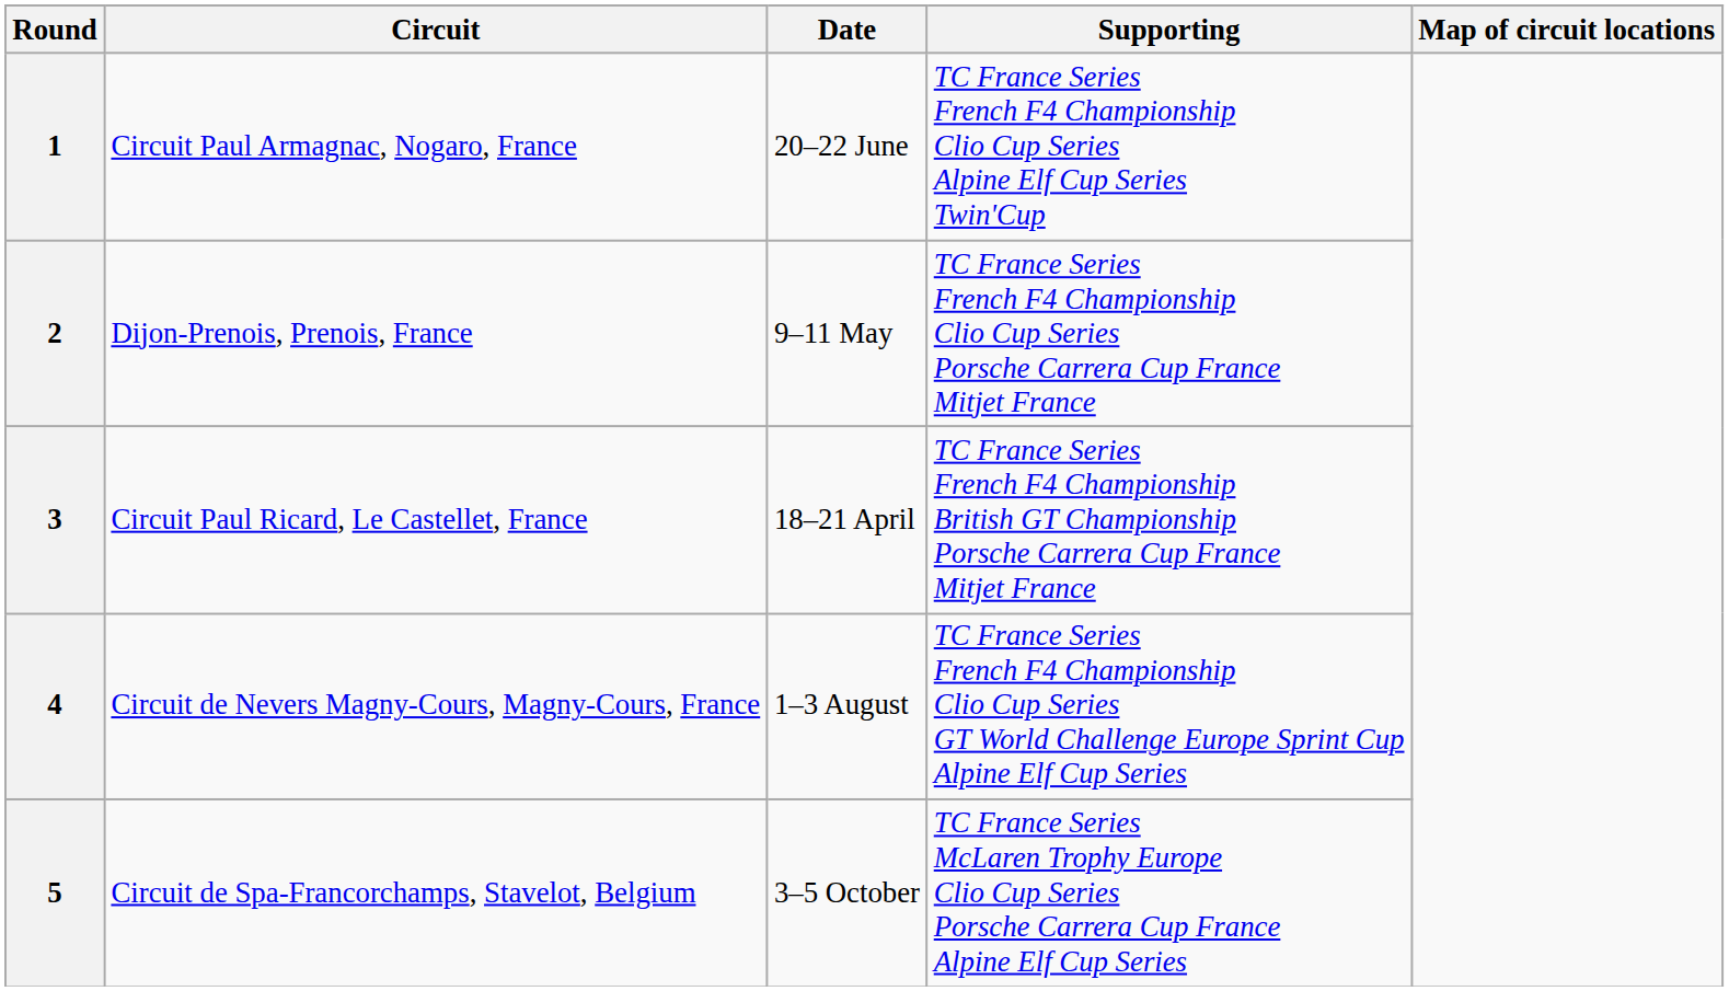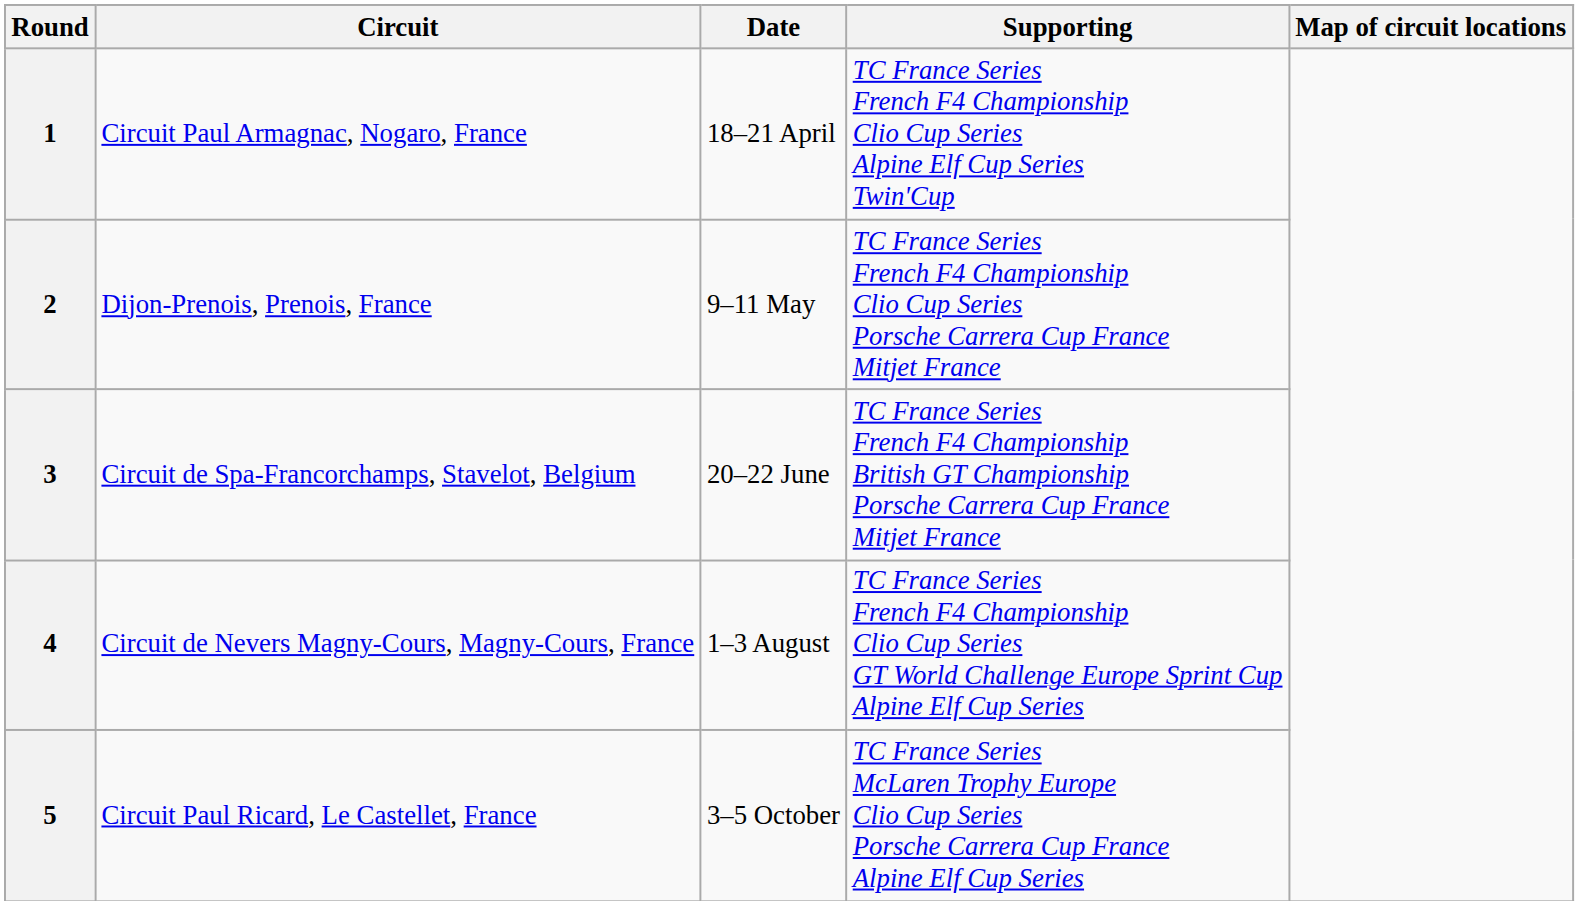 <table class="wikitable" style="font-size: 85%;">
 <tr>
 <th>Round</th>
 <th>Circuit</th>
 <th>Date</th>
 <th>Supporting</th>
 <th>Map of circuit locations</th>
 </tr>
 <tr>
 <th>1</th>
 <td> <a href='#'>Circuit Paul Armagnac</a>, <a href='#'>Nogaro</a>, <a href='#'>France</a></td>
-<td>20–22 June</td>
+<td>18–21 April</td>
 <td><em><a href='#'>TC France Series</a><br><a href='#'>French F4 Championship</a><br><a href='#'>Clio Cup Series</a><br><a href='#'>Alpine Elf Cup Series</a><br><a href='#'>Twin'Cup</a></em></td>
 <td rowspan="5"></td>
 </tr>
 <tr>
 <th>2</th>
 <td> <a href='#'>Dijon-Prenois</a>, <a href='#'>Prenois</a>, <a href='#'>France</a></td>
 <td>9–11 May</td>
 <td><em><a href='#'>TC France Series</a><br><a href='#'>French F4 Championship</a><br><a href='#'>Clio Cup Series</a><br><a href='#'>Porsche Carrera Cup France</a><br><a href='#'>Mitjet France</a></em></td>
 </tr>
 <tr>
 <th>3</th>
-<td> <a href='#'>Circuit Paul Ricard</a>, <a href='#'>Le Castellet</a>, <a href='#'>France</a></td>
-<td>18–21 April</td>
+<td> <a href='#'>Circuit de Spa-Francorchamps</a>, <a href='#'>Stavelot</a>, <a href='#'>Belgium</a></td>
+<td>20–22 June</td>
 <td><em><a href='#'>TC France Series</a><br><a href='#'>French F4 Championship</a><br><a href='#'>British GT Championship</a><br><a href='#'>Porsche Carrera Cup France</a><br><a href='#'>Mitjet France</a></em></td>
 </tr>
 <tr>
 <th>4</th>
 <td> <a href='#'>Circuit de Nevers Magny-Cours</a>, <a href='#'>Magny-Cours</a>, <a href='#'>France</a></td>
 <td>1–3 August</td>
 <td><em><a href='#'>TC France Series</a><br><a href='#'>French F4 Championship</a><br><a href='#'>Clio Cup Series</a><br><a href='#'>GT World Challenge Europe Sprint Cup</a><br><a href='#'>Alpine Elf Cup Series</a></em></td>
 </tr>
 <tr>
 <th>5</th>
-<td> <a href='#'>Circuit de Spa-Francorchamps</a>, <a href='#'>Stavelot</a>, <a href='#'>Belgium</a></td>
+<td> <a href='#'>Circuit Paul Ricard</a>, <a href='#'>Le Castellet</a>, <a href='#'>France</a></td>
 <td>3–5 October</td>
 <td><em><a href='#'>TC France Series</a><br><a href='#'>McLaren Trophy Europe</a><br><a href='#'>Clio Cup Series</a><br><a href='#'>Porsche Carrera Cup France</a><br><a href='#'>Alpine Elf Cup Series</a></em></td>
 </tr>
 </table>
